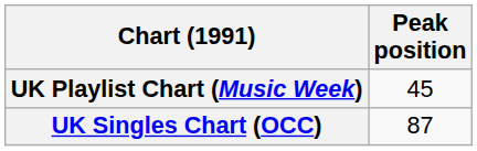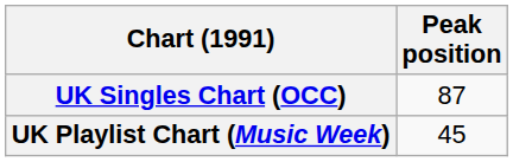 <table class="wikitable plainrowheaders" style="text-align:center">
 <tr>
 <th>Chart (1991)</th>
 <th>Peak<br>position</th>
 </tr>
 <tr>
+<th scope="row"><a href='#'>UK Singles Chart</a> (<a href='#'>OCC</a>)</th>
+<td>87</td>
+</tr>
+<tr>
 <th scope="row">UK Playlist Chart (<em><a href='#'>Music Week</a></em>)</th>
 <td>45</td>
 </tr>
-<tr>
-<th scope="row"><a href='#'>UK Singles Chart</a> (<a href='#'>OCC</a>)</th>
-<td>87</td>
-</tr>
 </table>
